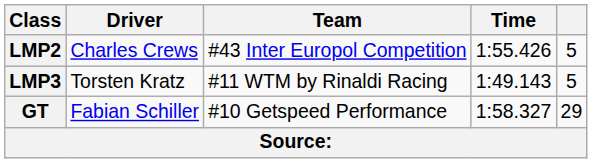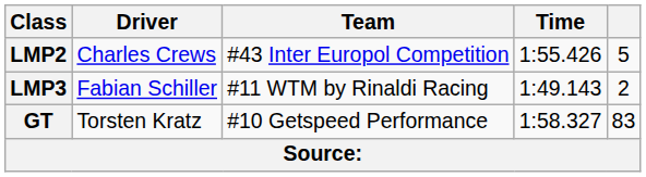 <table class="wikitable" style="font-size:85%;">
 <tr>
 <th>Class</th>
 <th>Driver</th>
 <th>Team</th>
 <th>Time</th>
 <th></th>
 </tr>
 <tr>
 <th>LMP2</th>
 <td> <a href='#'>Charles Crews</a></td>
 <td> #43 <a href='#'>Inter Europol Competition</a></td>
 <td>1:55.426</td>
 <td align="center">5</td>
 </tr>
 <tr>
 <th>LMP3</th>
-<td> Torsten Kratz</td>
+<td> <a href='#'>Fabian Schiller</a></td>
 <td> #11 WTM by Rinaldi Racing</td>
 <td>1:49.143</td>
-<td align="center">5</td>
+<td align="center">2</td>
 </tr>
 <tr>
 <th>GT</th>
-<td> <a href='#'>Fabian Schiller</a></td>
+<td> Torsten Kratz</td>
 <td> #10 Getspeed Performance</td>
 <td>1:58.327</td>
-<td align="center">29</td>
+<td align="center">83</td>
 </tr>
 <tr>
 <th colspan="5">Source:</th>
 </tr>
 </table>
